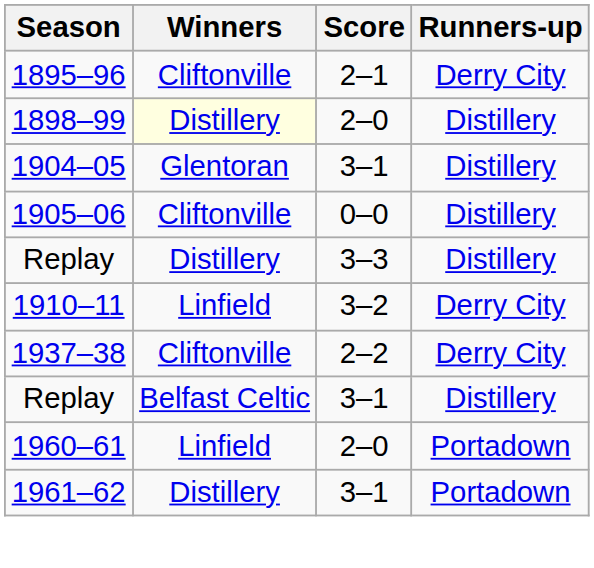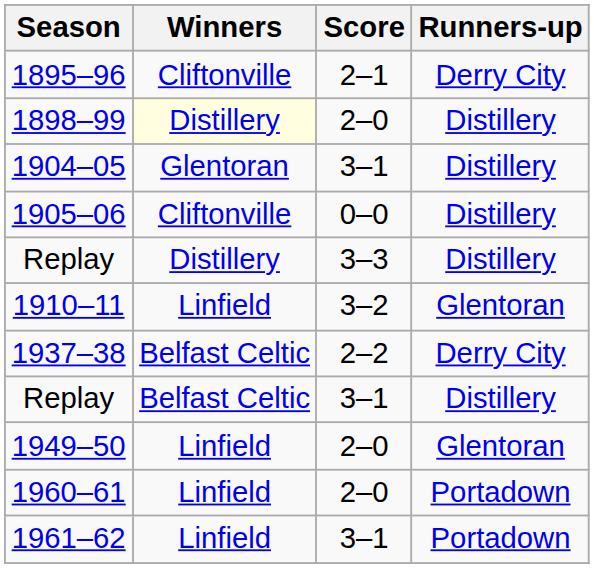 <table class="wikitable" style="text-align:center">
 <tr>
 <th>Season</th>
 <th>Winners</th>
 <th>Score</th>
 <th>Runners-up</th>
 </tr>
 <tr>
 <td><a href='#'>1895–96</a></td>
 <td><a href='#'>Cliftonville</a></td>
 <td>2–1</td>
 <td><a href='#'>Derry City</a></td>
 </tr>
 <tr>
 <td><a href='#'>1898–99</a></td>
 <td style="background: lightyellow;"><a href='#'>Distillery</a></td>
 <td>2–0</td>
 <td><a href='#'>Distillery</a></td>
 </tr>
 <tr>
 <td><a href='#'>1904–05</a></td>
 <td><a href='#'>Glentoran</a></td>
 <td>3–1</td>
 <td><a href='#'>Distillery</a></td>
 </tr>
 <tr>
 <td><a href='#'>1905–06</a></td>
 <td><a href='#'>Cliftonville</a></td>
 <td>0–0</td>
 <td><a href='#'>Distillery</a></td>
 </tr>
 <tr>
 <td>Replay</td>
 <td><a href='#'>Distillery</a></td>
 <td>3–3</td>
 <td><a href='#'>Distillery</a></td>
 </tr>
 <tr>
 <td><a href='#'>1910–11</a></td>
 <td><a href='#'>Linfield</a></td>
 <td>3–2</td>
-<td><a href='#'>Derry City</a></td>
+<td><a href='#'>Glentoran</a></td>
 </tr>
 <tr>
 <td><a href='#'>1937–38</a></td>
-<td><a href='#'>Cliftonville</a></td>
+<td><a href='#'>Belfast Celtic</a></td>
 <td>2–2</td>
 <td><a href='#'>Derry City</a></td>
 </tr>
 <tr>
 <td>Replay</td>
 <td><a href='#'>Belfast Celtic</a></td>
 <td>3–1</td>
 <td><a href='#'>Distillery</a></td>
 </tr>
 <tr>
+<td><a href='#'>1949–50</a></td>
+<td><a href='#'>Linfield</a></td>
+<td>2–0</td>
+<td><a href='#'>Glentoran</a></td>
+</tr>
+<tr>
 <td><a href='#'>1960–61</a></td>
 <td><a href='#'>Linfield</a></td>
 <td>2–0</td>
 <td><a href='#'>Portadown</a></td>
 </tr>
 <tr>
 <td><a href='#'>1961–62</a></td>
-<td><a href='#'>Distillery</a></td>
+<td><a href='#'>Linfield</a></td>
 <td>3–1</td>
 <td><a href='#'>Portadown</a></td>
 </tr>
 </table>
